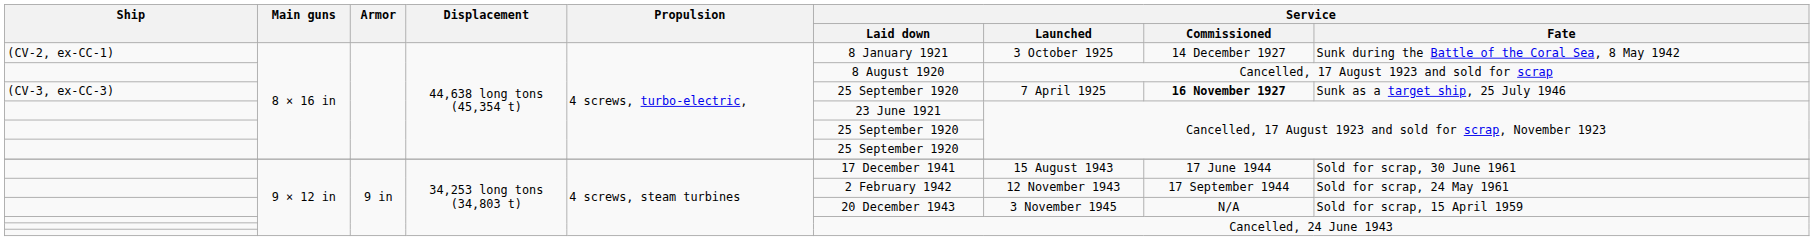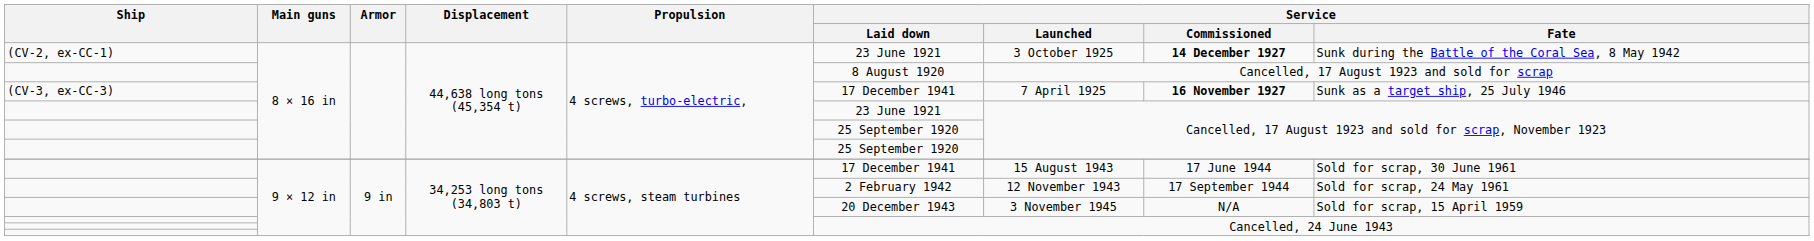 <table class="wikitable" style="width: 100%;">
 <tr valign="top">
 <th scope="col" align="center" rowspan="2" width="14%">Ship</th>
 <th scope="col" align="center" rowspan="2">Main guns</th>
 <th scope="col" align="center" rowspan="2">Armor</th>
 <th scope="col" align="center" rowspan="2">Displacement</th>
 <th scope="col" align="center" rowspan="2">Propulsion</th>
 <th scope="col" align="center" colspan="4">Service</th>
 </tr>
 <tr valign="top">
 <th scope="col" align="center">Laid down</th>
 <th scope="col" align="center">Launched</th>
 <th scope="col" align="center">Commissioned</th>
 <th scope="col" align="center">Fate</th>
 </tr>
 <tr valign="center">
 <td align="left"> (CV-2, ex-CC-1)</td>
 <td align="center" rowspan="6">8 × 16 in</td>
 <td align="center" rowspan="6"></td>
 <td align="center" rowspan="6">44,638 long tons<br>(45,354 t)</td>
 <td align="left" rowspan="6">4 screws, <a href='#'>turbo-electric</a>, <br></td>
-<td align="center">8 January 1921</td>
+<td align="center">23 June 1921</td>
 <td align="center">3 October 1925</td>
-<td align="center">14 December 1927</td>
+<td align="center"><strong>14 December 1927</strong></td>
 <td align="left">Sunk during the <a href='#'>Battle of the Coral Sea</a>, 8 May 1942</td>
 </tr>
 <tr valign="top">
 <td align="left"></td>
 <td align="center">8 August 1920</td>
 <td align="center" colspan="3">Cancelled, 17 August 1923 and sold for <a href='#'>scrap</a></td>
 </tr>
 <tr valign="center">
 <td align="left"> (CV-3, ex-CC-3)</td>
-<td align="center">25 September 1920</td>
+<td align="center">17 December 1941</td>
 <td align="center">7 April 1925</td>
 <td align="center"><strong>16 November 1927</strong></td>
 <td align="left">Sunk as a <a href='#'>target ship</a>, 25 July 1946</td>
 </tr>
 <tr valign="center">
 <td align="left"></td>
 <td align="center">23 June 1921</td>
 <td colspan="3" rowspan="3" align="center">Cancelled, 17 August 1923 and sold for <a href='#'>scrap</a>, November 1923 </td>
 </tr>
 <tr valign="center">
 <td align="left"></td>
 <td align="center">25 September 1920</td>
 </tr>
 <tr valign="center">
 <td align="left"></td>
 <td align="center">25 September 1920</td>
 </tr>
 <tr>
 </tr>
 <tr valign="center">
 <td align="left"></td>
 <td align="center" rowspan="6">9 × 12 in</td>
 <td align="center" rowspan="6">9 in</td>
 <td align="center" rowspan="6">34,253 long tons <br>(34,803 t)</td>
 <td align="left" rowspan="6">4 screws, steam turbines<br> </td>
 <td align="center">17 December 1941</td>
 <td align="center">15 August 1943</td>
 <td align="center">17 June 1944</td>
 <td align="left">Sold for scrap, 30 June 1961</td>
 </tr>
 <tr valign="center">
 <td align="left"></td>
 <td align="center">2 February 1942</td>
 <td align="center">12 November 1943</td>
 <td align="center">17 September 1944</td>
 <td align="left">Sold for scrap, 24 May 1961</td>
 </tr>
 <tr valign="center">
 <td align="left"></td>
 <td align="center">20 December 1943</td>
 <td align="center">3 November 1945</td>
 <td align="center">N/A</td>
 <td align="left">Sold for scrap, 15 April 1959</td>
 </tr>
 <tr valign="center">
 <td align="left"></td>
 <td align="center" colspan="4" rowspan="3">Cancelled, 24 June 1943</td>
 </tr>
 <tr valign="center">
 <td align="left"></td>
 </tr>
 <tr valign="center">
 <td align="left"></td>
 </tr>
 </table>
